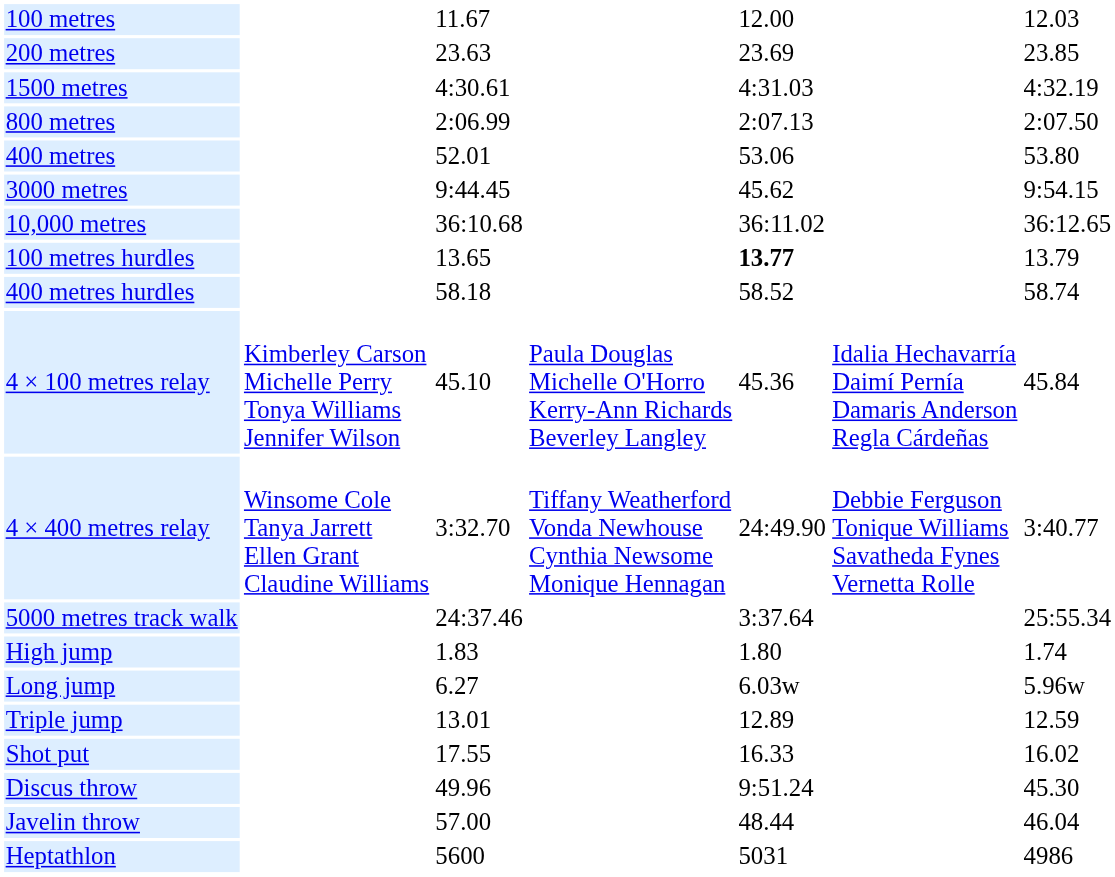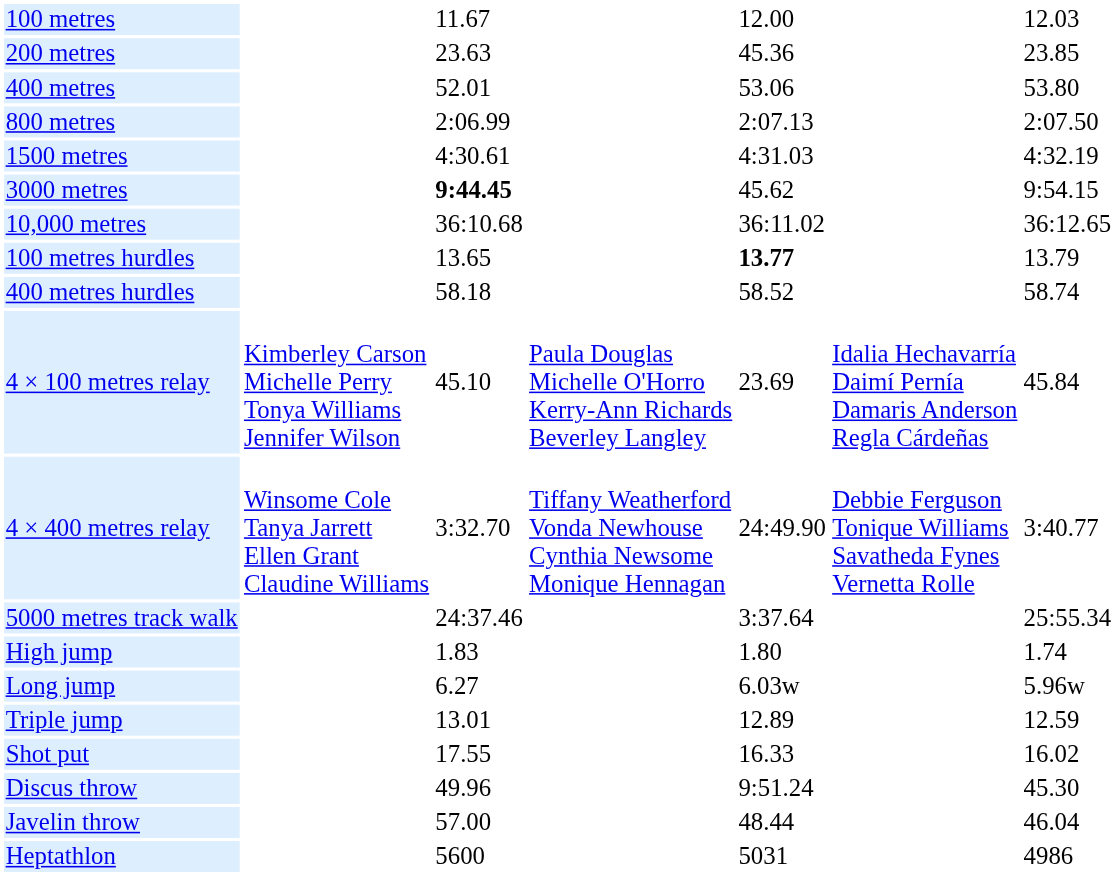 <table>
 <tr>
 <td bgcolor = DDEEFF><a href='#'>100 metres</a></td>
 <td></td>
 <td>11.67</td>
 <td></td>
 <td>12.00</td>
 <td></td>
 <td>12.03</td>
 </tr>
 <tr>
 <td bgcolor = DDEEFF><a href='#'>200 metres</a></td>
 <td></td>
 <td>23.63</td>
 <td></td>
-<td>23.69</td>
+<td>45.36</td>
 <td></td>
 <td>23.85</td>
+</tr>
+<tr>
+<td bgcolor = DDEEFF><a href='#'>400 metres</a></td>
+<td></td>
+<td>52.01</td>
+<td></td>
+<td>53.06</td>
+<td></td>
+<td>53.80</td>
+</tr>
+<tr>
+<td bgcolor = DDEEFF><a href='#'>800 metres</a></td>
+<td></td>
+<td>2:06.99</td>
+<td></td>
+<td>2:07.13</td>
+<td></td>
+<td>2:07.50</td>
 </tr>
 <tr>
 <td bgcolor = DDEEFF><a href='#'>1500 metres</a></td>
 <td></td>
 <td>4:30.61</td>
 <td></td>
 <td>4:31.03</td>
 <td></td>
 <td>4:32.19</td>
 </tr>
 <tr>
-<td bgcolor = DDEEFF><a href='#'>800 metres</a></td>
-<td></td>
-<td>2:06.99</td>
-<td></td>
-<td>2:07.13</td>
-<td></td>
-<td>2:07.50</td>
-</tr>
-<tr>
-<td bgcolor = DDEEFF><a href='#'>400 metres</a></td>
-<td></td>
-<td>52.01</td>
-<td></td>
-<td>53.06</td>
-<td></td>
-<td>53.80</td>
-</tr>
-<tr>
 <td bgcolor = DDEEFF><a href='#'>3000 metres</a></td>
 <td></td>
-<td>9:44.45</td>
+<td><strong>9:44.45</strong></td>
 <td></td>
 <td>45.62</td>
 <td></td>
 <td>9:54.15</td>
 </tr>
 <tr>
 <td bgcolor = DDEEFF><a href='#'>10,000 metres</a></td>
 <td></td>
 <td>36:10.68</td>
 <td></td>
 <td>36:11.02</td>
 <td></td>
 <td>36:12.65</td>
 </tr>
 <tr>
 <td bgcolor = DDEEFF><a href='#'>100 metres hurdles</a></td>
 <td></td>
 <td>13.65</td>
 <td></td>
 <td><strong>13.77</strong></td>
 <td></td>
 <td>13.79</td>
 </tr>
 <tr>
 <td bgcolor = DDEEFF><a href='#'>400 metres hurdles</a></td>
 <td></td>
 <td>58.18</td>
 <td></td>
 <td>58.52</td>
 <td></td>
 <td>58.74</td>
 </tr>
 <tr>
 <td bgcolor = DDEEFF><a href='#'>4 × 100 metres relay</a></td>
 <td><br><a href='#'>Kimberley Carson</a><br><a href='#'>Michelle Perry</a><br><a href='#'>Tonya Williams</a><br><a href='#'>Jennifer Wilson</a></td>
 <td>45.10</td>
 <td><br><a href='#'>Paula Douglas</a><br><a href='#'>Michelle O'Horro</a><br><a href='#'>Kerry-Ann Richards</a><br><a href='#'>Beverley Langley</a></td>
-<td>45.36</td>
+<td>23.69</td>
 <td><br><a href='#'>Idalia Hechavarría</a><br><a href='#'>Daimí Pernía</a><br><a href='#'>Damaris Anderson</a><br><a href='#'>Regla Cárdeñas</a></td>
 <td>45.84</td>
 </tr>
 <tr>
 <td bgcolor = DDEEFF><a href='#'>4 × 400 metres relay</a></td>
 <td><br><a href='#'>Winsome Cole</a><br><a href='#'>Tanya Jarrett</a><br><a href='#'>Ellen Grant</a><br><a href='#'>Claudine Williams</a></td>
 <td>3:32.70</td>
 <td><br><a href='#'>Tiffany Weatherford</a><br><a href='#'>Vonda Newhouse</a><br><a href='#'>Cynthia Newsome</a><br><a href='#'>Monique Hennagan</a></td>
 <td>24:49.90</td>
 <td><br><a href='#'>Debbie Ferguson</a><br><a href='#'>Tonique Williams</a><br><a href='#'>Savatheda Fynes</a><br><a href='#'>Vernetta Rolle</a></td>
 <td>3:40.77</td>
 </tr>
 <tr>
 <td bgcolor = DDEEFF><a href='#'>5000 metres track walk</a></td>
 <td></td>
 <td>24:37.46</td>
 <td></td>
 <td>3:37.64</td>
 <td></td>
 <td>25:55.34</td>
 </tr>
 <tr>
 <td bgcolor = DDEEFF><a href='#'>High jump</a></td>
 <td></td>
 <td>1.83</td>
 <td></td>
 <td>1.80</td>
 <td></td>
 <td>1.74</td>
 </tr>
 <tr>
 <td bgcolor = DDEEFF><a href='#'>Long jump</a></td>
 <td></td>
 <td>6.27</td>
 <td></td>
 <td>6.03w</td>
 <td></td>
 <td>5.96w</td>
 </tr>
 <tr>
 <td bgcolor = DDEEFF><a href='#'>Triple jump</a></td>
 <td></td>
 <td>13.01</td>
 <td></td>
 <td>12.89</td>
 <td></td>
 <td>12.59</td>
 </tr>
 <tr>
 <td bgcolor = DDEEFF><a href='#'>Shot put</a></td>
 <td></td>
 <td>17.55</td>
 <td></td>
 <td>16.33</td>
 <td></td>
 <td>16.02</td>
 </tr>
 <tr>
 <td bgcolor = DDEEFF><a href='#'>Discus throw</a></td>
 <td></td>
 <td>49.96</td>
 <td></td>
 <td>9:51.24</td>
 <td></td>
 <td>45.30</td>
 </tr>
 <tr>
 <td bgcolor = DDEEFF><a href='#'>Javelin throw</a></td>
 <td></td>
 <td>57.00</td>
 <td></td>
 <td>48.44</td>
 <td></td>
 <td>46.04</td>
 </tr>
 <tr>
 <td bgcolor = DDEEFF><a href='#'>Heptathlon</a></td>
 <td></td>
 <td>5600</td>
 <td></td>
 <td>5031</td>
 <td></td>
 <td>4986</td>
 </tr>
 </table>
